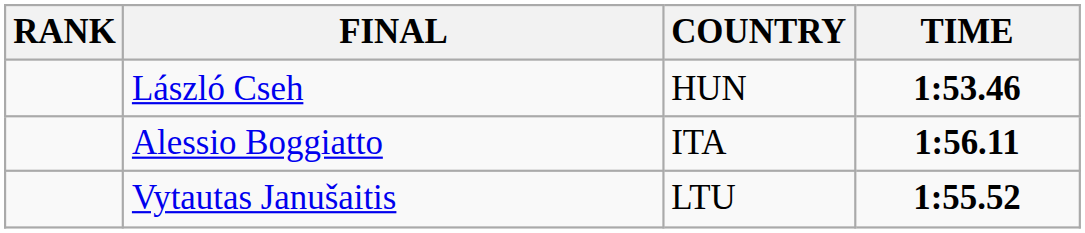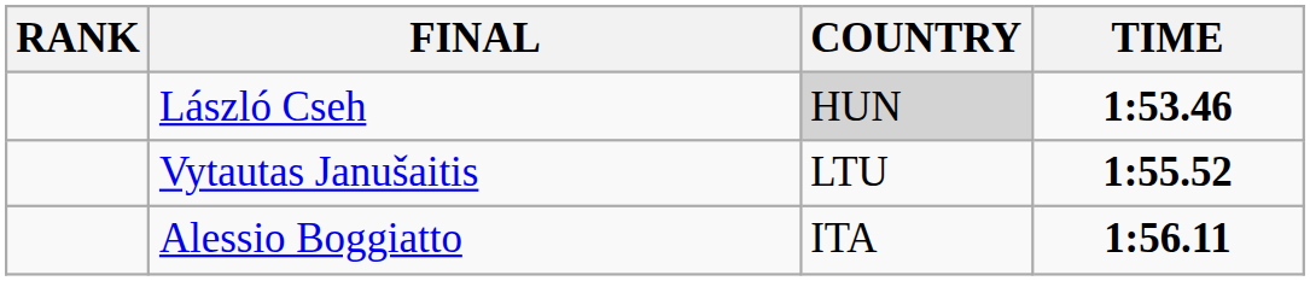 <table class="wikitable">
 <tr>
 <th>RANK</th>
 <th align="left" style="width: 15em">FINAL</th>
 <th>COUNTRY</th>
 <th style="width: 6em">TIME</th>
 </tr>
 <tr>
 <td align="center"></td>
 <td><a href='#'>László Cseh</a></td>
-<td> HUN</td>
+<td style="background: lightgrey;"> HUN</td>
 <td align="center"><strong>1:53.46</strong><small> </small></td>
+</tr>
+<tr>
+<td align="center"></td>
+<td><a href='#'>Vytautas Janušaitis</a></td>
+<td> LTU</td>
+<td align="center"><strong>1:55.52</strong></td>
 </tr>
 <tr>
 <td align="center"></td>
 <td><a href='#'>Alessio Boggiatto</a></td>
 <td> ITA</td>
 <td align="center"><strong>1:56.11</strong></td>
 </tr>
-<tr>
-<td align="center"></td>
-<td><a href='#'>Vytautas Janušaitis</a></td>
-<td> LTU</td>
-<td align="center"><strong>1:55.52</strong></td>
-</tr>
 </table>
